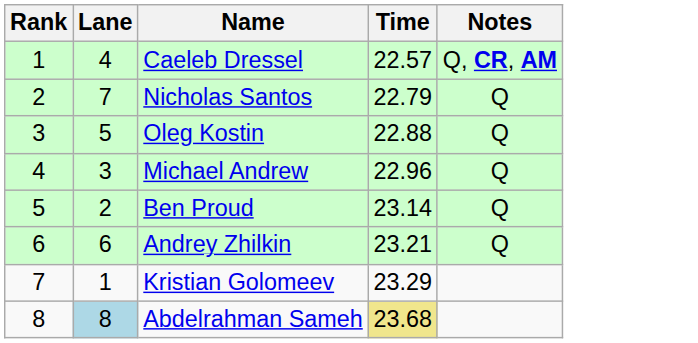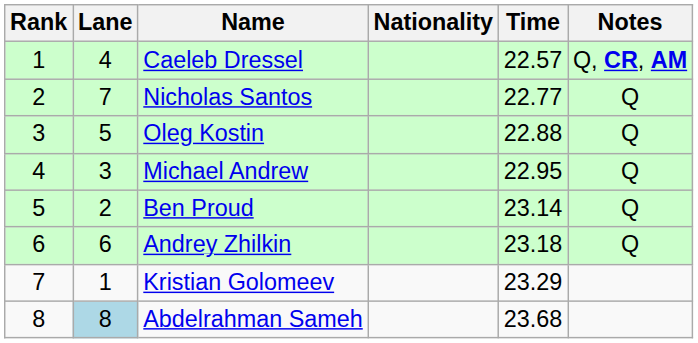 <table class="wikitable sortable" style="text-align:center">
 <tr>
 <th>Rank</th>
 <th>Lane</th>
 <th>Name</th>
+<th>Nationality</th>
 <th>Time</th>
 <th>Notes</th>
 </tr>
 <tr bgcolor=ccffcc>
 <td>1</td>
 <td>4</td>
 <td align=left><a href='#'>Caeleb Dressel</a></td>
+<td align=left></td>
 <td>22.57</td>
 <td>Q, <strong><a href='#'>CR</a></strong>, <strong><a href='#'>AM</a></strong></td>
 </tr>
 <tr bgcolor=ccffcc>
 <td>2</td>
 <td>7</td>
 <td align=left><a href='#'>Nicholas Santos</a></td>
-<td>22.79</td>
+<td align=left></td>
+<td>22.77</td>
 <td>Q</td>
 </tr>
 <tr bgcolor=ccffcc>
 <td>3</td>
 <td>5</td>
 <td align=left><a href='#'>Oleg Kostin</a></td>
+<td align=left></td>
 <td>22.88</td>
 <td>Q</td>
 </tr>
 <tr bgcolor=ccffcc>
 <td>4</td>
 <td>3</td>
 <td align=left><a href='#'>Michael Andrew</a></td>
-<td>22.96</td>
+<td align=left></td>
+<td>22.95</td>
 <td>Q</td>
 </tr>
 <tr bgcolor=ccffcc>
 <td>5</td>
 <td>2</td>
 <td align=left><a href='#'>Ben Proud</a></td>
+<td align=left></td>
 <td>23.14</td>
 <td>Q</td>
 </tr>
 <tr bgcolor=ccffcc>
 <td>6</td>
 <td>6</td>
 <td align=left><a href='#'>Andrey Zhilkin</a></td>
-<td>23.21</td>
+<td align=left></td>
+<td>23.18</td>
 <td>Q</td>
 </tr>
 <tr>
 <td>7</td>
 <td>1</td>
 <td align=left><a href='#'>Kristian Golomeev</a></td>
+<td align=left></td>
 <td>23.29</td>
 <td></td>
 </tr>
 <tr>
 <td>8</td>
 <td style="background: lightblue;">8</td>
 <td align=left><a href='#'>Abdelrahman Sameh</a></td>
-<td style="background: khaki;">23.68</td>
+<td align=left></td>
+<td>23.68</td>
 <td></td>
 </tr>
 </table>
